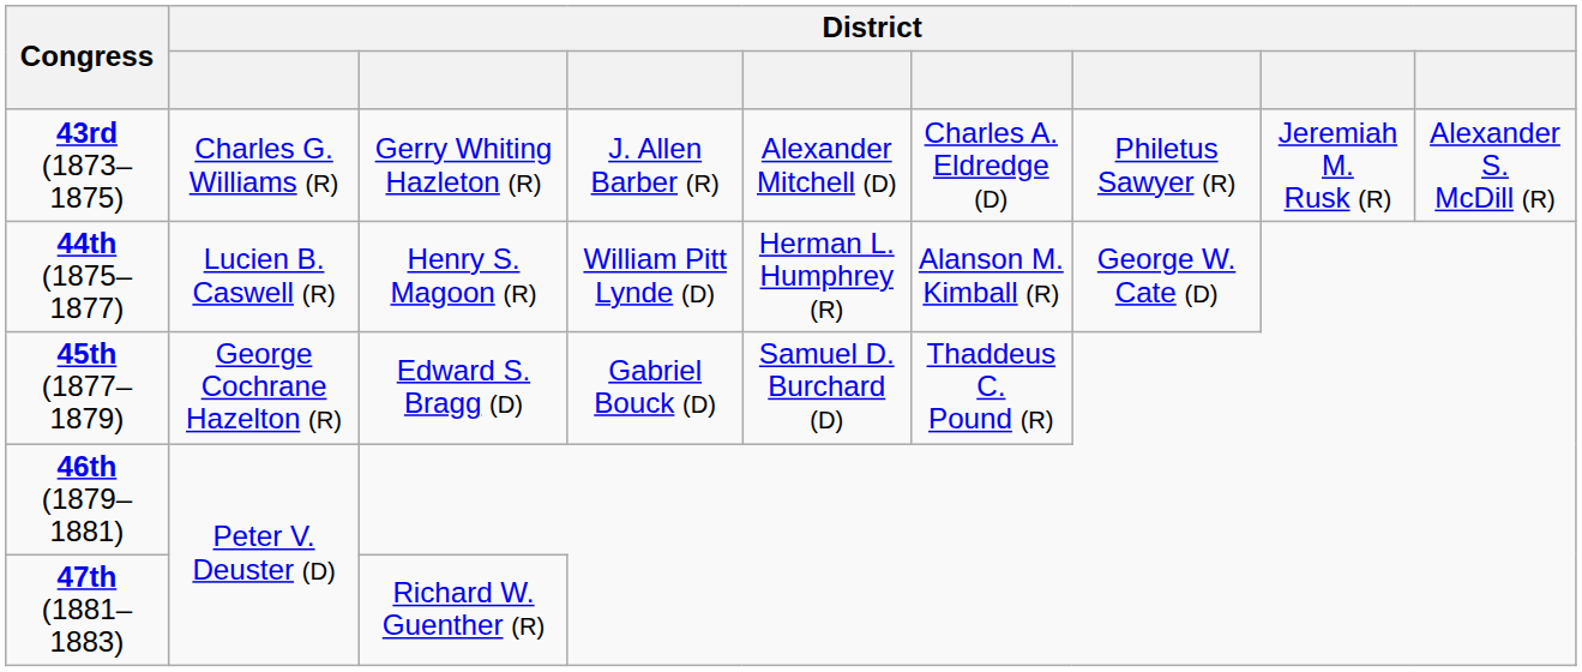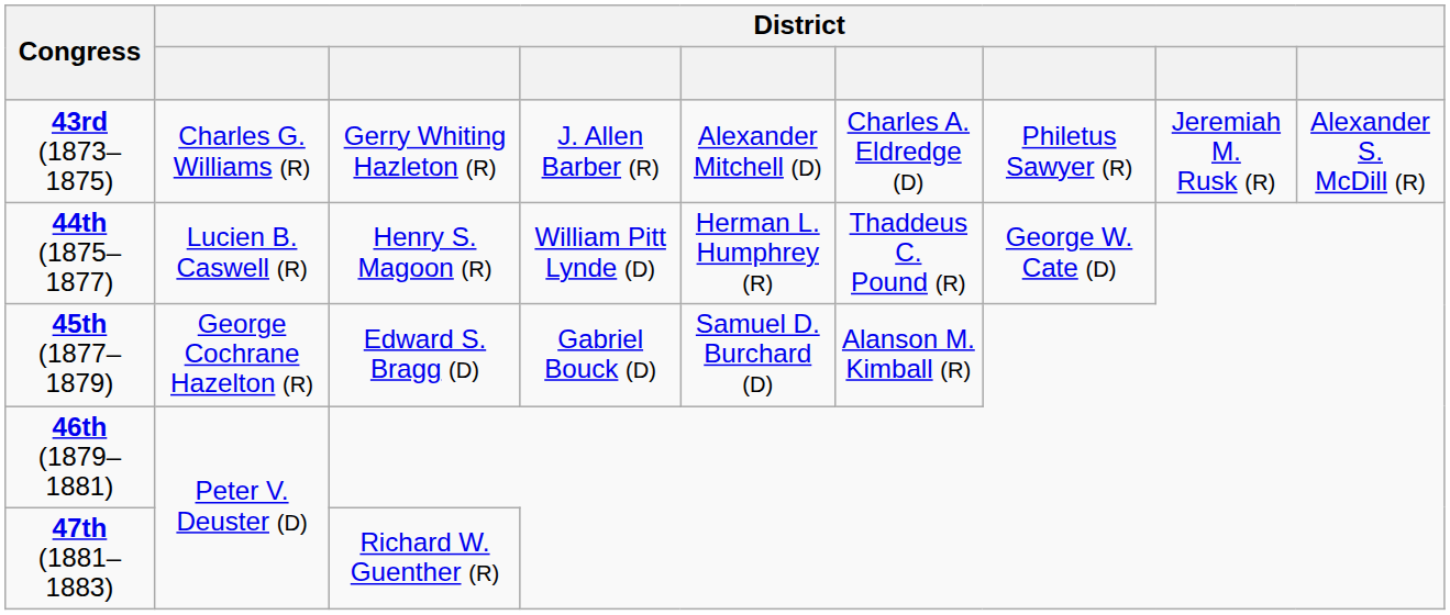 <table class=wikitable style="text-align:center">
 <tr>
 <th rowspan="2">Congress</th>
 <th colspan=8>District</th>
 </tr>
 <tr style="height:2em">
 <th></th>
 <th></th>
 <th></th>
 <th></th>
 <th></th>
 <th></th>
 <th></th>
 <th></th>
 </tr>
 <tr style="height:2em">
 <td><strong><a href='#'>43rd</a></strong><br>(1873–1875)</td>
 <td><a href='#'>Charles G.<br>Williams</a> <small>(R)</small></td>
 <td><a href='#'>Gerry Whiting<br>Hazleton</a> <small>(R)</small></td>
 <td><a href='#'>J. Allen Barber</a> <small>(R)</small></td>
 <td><a href='#'>Alexander<br>Mitchell</a> <small>(D)</small></td>
 <td><a href='#'>Charles A.<br>Eldredge</a> <small>(D)</small></td>
 <td><a href='#'>Philetus Sawyer</a> <small>(R)</small></td>
 <td><a href='#'>Jeremiah M.<br>Rusk</a> <small>(R)</small></td>
 <td><a href='#'>Alexander S.<br>McDill</a> <small>(R)</small></td>
 </tr>
 <tr style="height:2em">
 <td><strong><a href='#'>44th</a></strong><br>(1875–1877)</td>
 <td><a href='#'>Lucien B.<br>Caswell</a> <small>(R)</small></td>
 <td><a href='#'>Henry S. Magoon</a> <small>(R)</small></td>
 <td><a href='#'>William Pitt<br>Lynde</a> <small>(D)</small></td>
 <td><a href='#'>Herman L.<br>Humphrey</a> <small>(R)</small></td>
-<td><a href='#'>Alanson M.<br>Kimball</a> <small>(R)</small></td>
+<td><a href='#'>Thaddeus C.<br>Pound</a> <small>(R)</small></td>
 <td><a href='#'>George W. Cate</a> <small>(D)</small></td>
 </tr>
 <tr style="height:2em">
 <td><strong><a href='#'>45th</a></strong><br>(1877–1879)</td>
 <td><a href='#'>George Cochrane<br>Hazelton</a> <small>(R)</small></td>
 <td><a href='#'>Edward S. Bragg</a> <small>(D)</small></td>
 <td><a href='#'>Gabriel Bouck</a> <small>(D)</small></td>
 <td><a href='#'>Samuel D.<br>Burchard</a> <small>(D)</small></td>
-<td><a href='#'>Thaddeus C.<br>Pound</a> <small>(R)</small></td>
+<td><a href='#'>Alanson M.<br>Kimball</a> <small>(R)</small></td>
 </tr>
 <tr style="height:2em">
 <td><strong><a href='#'>46th</a></strong><br>(1879–1881)</td>
 <td rowspan="2" ><a href='#'>Peter V.<br>Deuster</a> <small>(D)</small></td>
 </tr>
 <tr style="height:2em">
 <td><strong><a href='#'>47th</a></strong><br>(1881–1883)</td>
 <td><a href='#'>Richard W.<br>Guenther</a> <small>(R)</small></td>
 </tr>
 </table>
